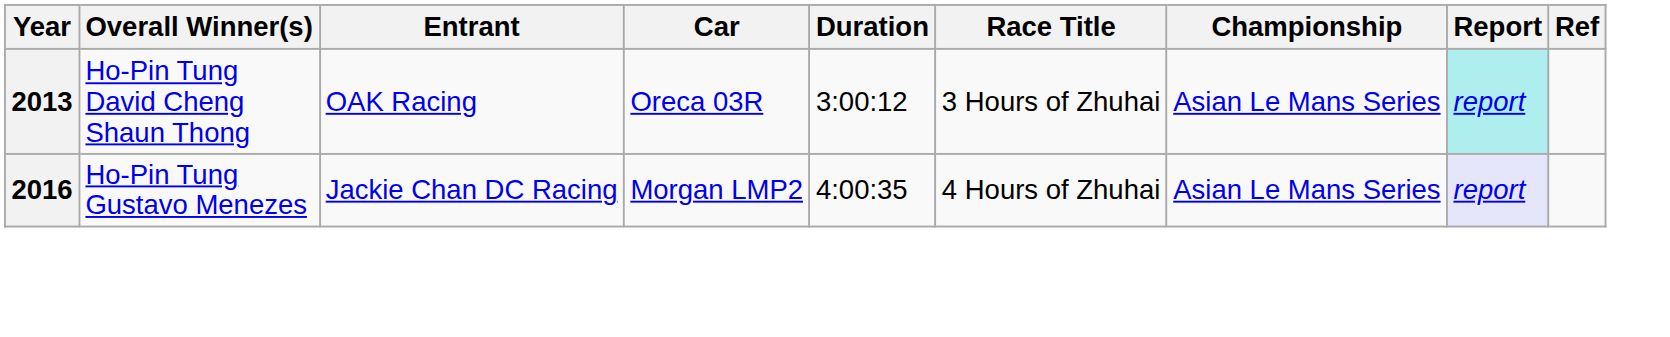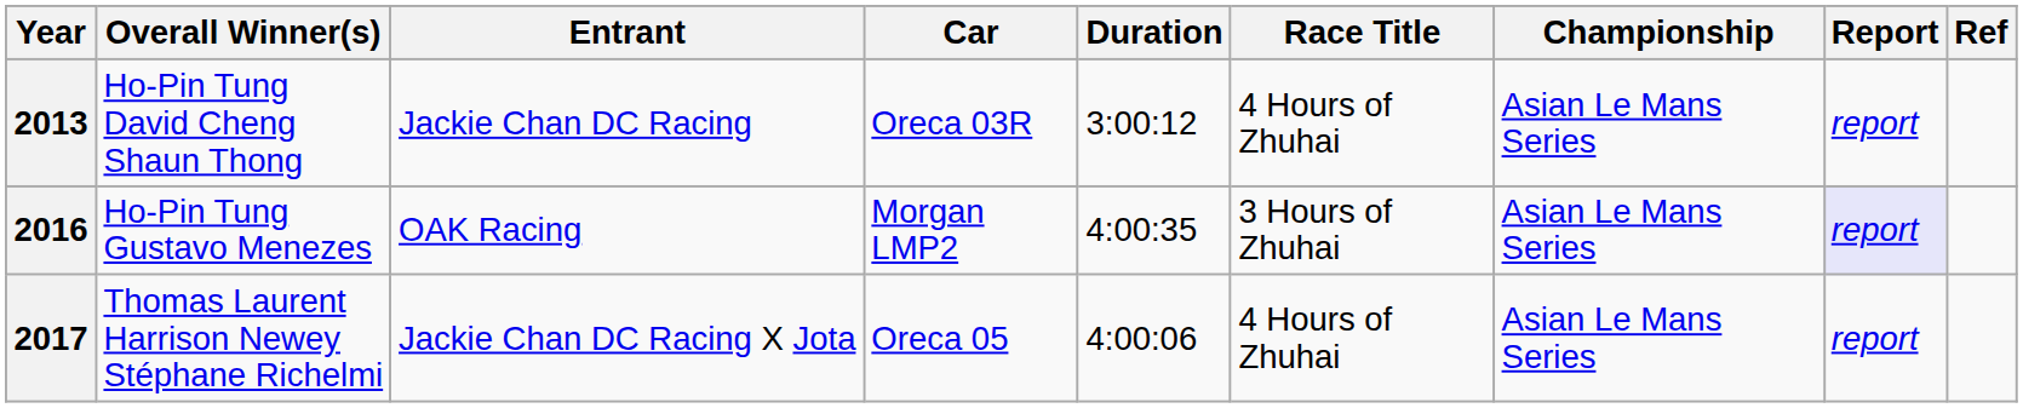 <table class="wikitable" style="font-size: 90%;">
 <tr>
 <th>Year</th>
 <th>Overall Winner(s)</th>
 <th>Entrant</th>
 <th>Car</th>
 <th>Duration</th>
 <th>Race Title</th>
 <th>Championship</th>
 <th>Report</th>
 <th>Ref</th>
 </tr>
 <tr>
 <th>2013</th>
 <td nowrap> <a href='#'>Ho-Pin Tung</a><br> <a href='#'>David Cheng</a><br> <a href='#'>Shaun Thong</a></td>
-<td nowrap> <a href='#'>OAK Racing</a></td>
+<td nowrap> <a href='#'>Jackie Chan DC Racing</a></td>
 <td><a href='#'>Oreca 03R</a></td>
 <td>3:00:12</td>
-<td>3 Hours of Zhuhai</td>
+<td>4 Hours of Zhuhai</td>
 <td><a href='#'>Asian Le Mans Series</a></td>
-<td style="background: paleturquoise;"><em><a href='#'>report</a></em></td>
+<td><em><a href='#'>report</a></em></td>
 <td></td>
 </tr>
 <tr>
 <th>2016</th>
 <td nowrap> <a href='#'>Ho-Pin Tung</a><br> <a href='#'>Gustavo Menezes</a></td>
-<td nowrap> <a href='#'>Jackie Chan DC Racing</a></td>
+<td nowrap> <a href='#'>OAK Racing</a></td>
 <td><a href='#'>Morgan LMP2</a></td>
 <td>4:00:35</td>
-<td>4 Hours of Zhuhai</td>
+<td>3 Hours of Zhuhai</td>
 <td><a href='#'>Asian Le Mans Series</a></td>
 <td style="background: lavender;"><em><a href='#'>report</a></em></td>
 <td></td>
 </tr>
+<tr>
+<th>2017</th>
+<td nowrap> <a href='#'>Thomas Laurent</a><br> <a href='#'>Harrison Newey</a><br> <a href='#'>Stéphane Richelmi</a></td>
+<td nowrap> <a href='#'>Jackie Chan DC Racing</a> X <a href='#'>Jota</a></td>
+<td><a href='#'>Oreca 05</a></td>
+<td>4:00:06</td>
+<td>4 Hours of Zhuhai</td>
+<td><a href='#'>Asian Le Mans Series</a></td>
+<td><em><a href='#'>report</a></em></td>
+<td></td>
+</tr>
 </table>
